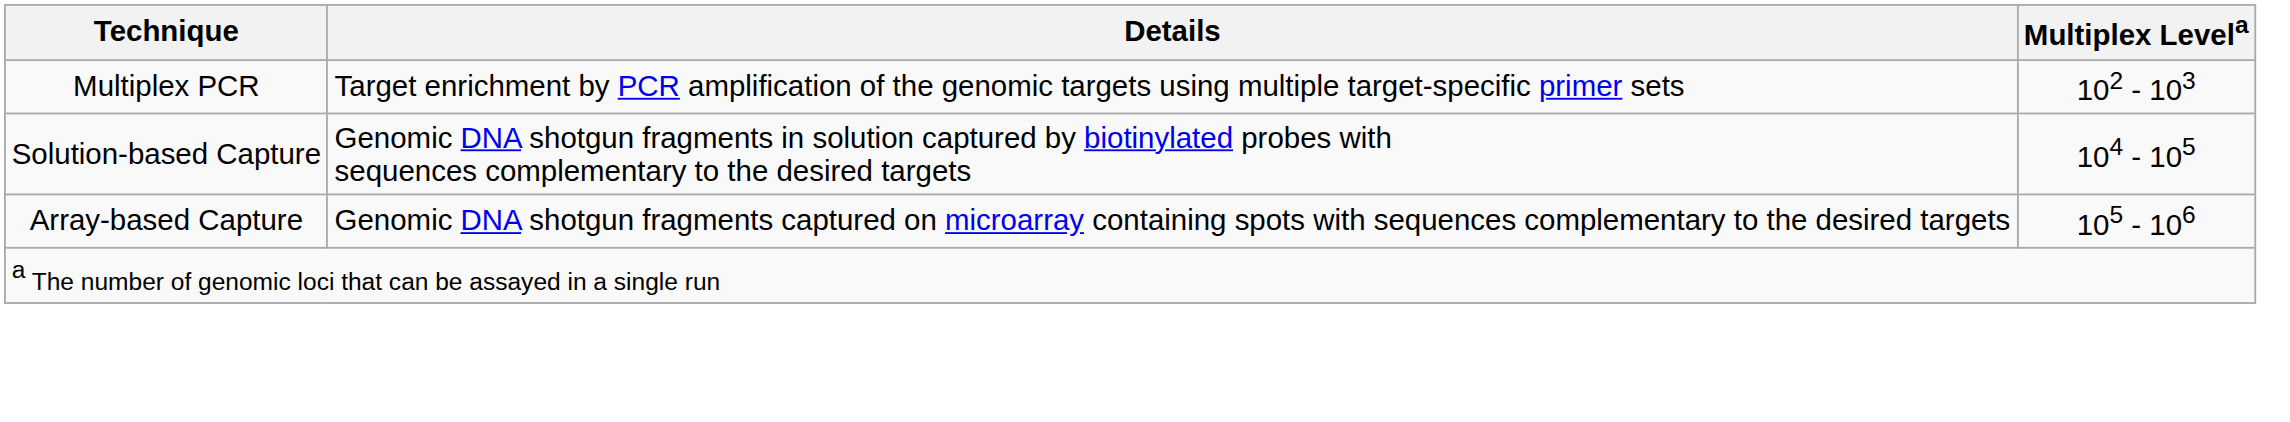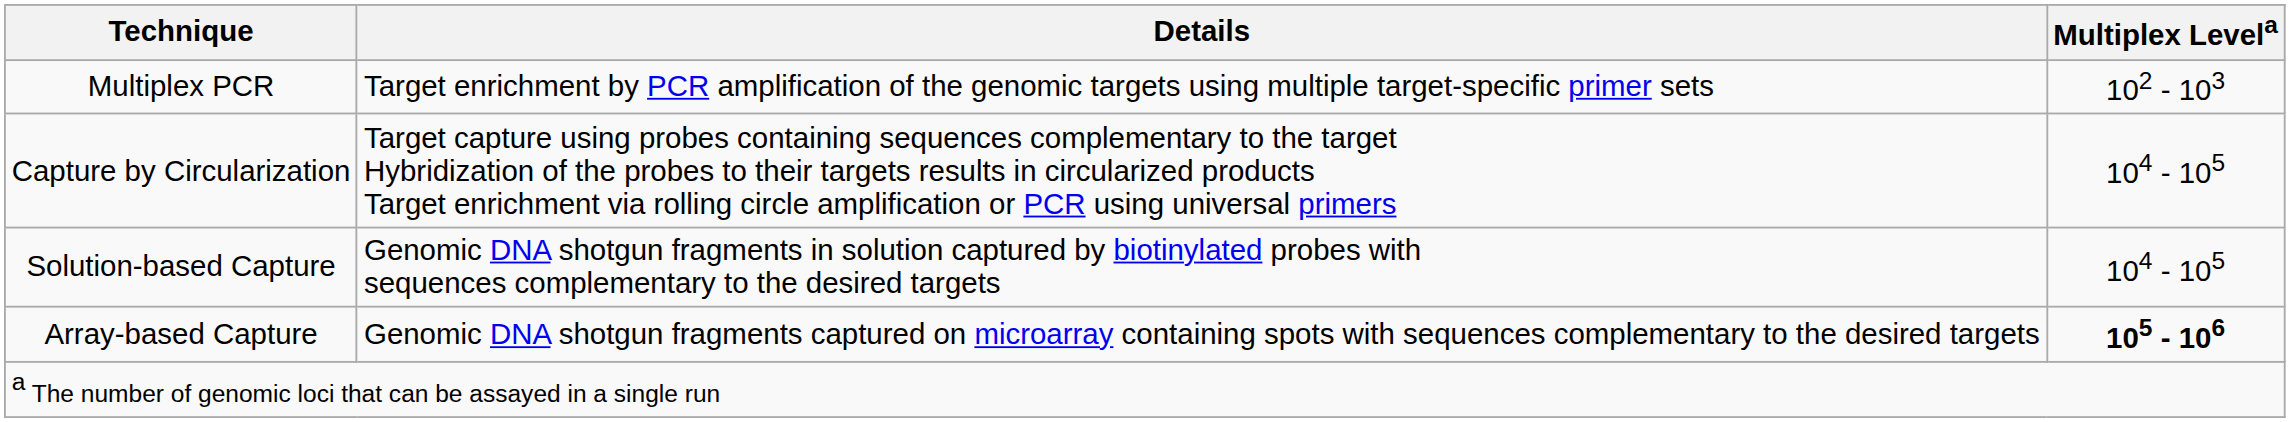 <table class="wikitable" align="center"|>
 <tr>
 <th>Technique</th>
 <th>Details</th>
 <th>Multiplex Level<sup>a</sup></th>
 </tr>
 <tr>
 <td align="center">Multiplex PCR</td>
 <td>Target enrichment by <a href='#'>PCR</a> amplification of the genomic targets using multiple target-specific <a href='#'>primer</a> sets</td>
 <td align="center">10<sup>2</sup> - 10<sup>3</sup></td>
 </tr>
 <tr>
+<td align="center">Capture by Circularization</td>
+<td>Target capture using probes containing sequences complementary to the target<br>Hybridization of the probes to their targets results in circularized products<br>Target enrichment via rolling circle amplification or <a href='#'>PCR</a> using universal <a href='#'>primers</a></td>
+<td align="center">10<sup>4</sup> - 10<sup>5</sup></td>
+</tr>
+<tr>
 <td align="center">Solution-based Capture</td>
 <td>Genomic <a href='#'>DNA</a> shotgun fragments in solution captured by <a href='#'>biotinylated</a> probes with <br>sequences complementary to the desired targets</td>
 <td align="center">10<sup>4</sup> - 10<sup>5</sup></td>
 </tr>
 <tr>
 <td align="center">Array-based Capture</td>
 <td>Genomic <a href='#'>DNA</a> shotgun fragments captured on <a href='#'>microarray</a> containing spots with sequences complementary to the desired targets<br></td>
-<td align="center">10<sup>5</sup> - 10<sup>6</sup></td>
+<td align="center"><strong>10<sup>5</sup> - 10<sup>6</sup></strong></td>
 </tr>
 <tr>
 <td colspan=3><sup>a</sup><small> The number of genomic loci that can be assayed in a single run</small></td>
 </tr>
 </table>
